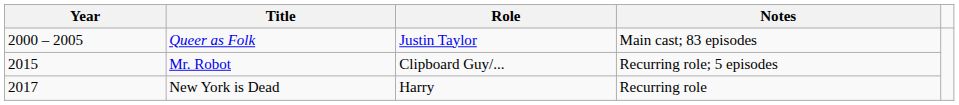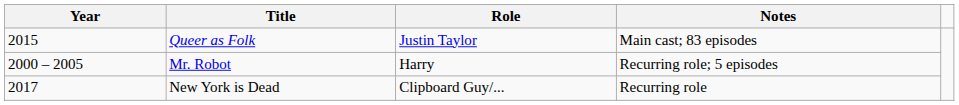 <table class="wikitable sortable" style="width: 80%">
 <tr>
 <th>Year</th>
 <th>Title</th>
 <th>Role</th>
 <th class="unsortable">Notes</th>
 <td></td>
 </tr>
 <tr>
-<td>2000 – 2005</td>
+<td>2015</td>
 <td><em><a href='#'>Queer as Folk</a></td>
 <td><a href='#'>Justin Taylor</a></td>
 <td>Main cast; 83 episodes</td>
 </tr>
 <tr>
-<td>2015</td>
+<td>2000 – 2005</td>
 <td></em><a href='#'>Mr. Robot</a><em></td>
-<td>Clipboard Guy/...</td>
+<td>Harry</td>
 <td>Recurring role; 5 episodes</td>
 </tr>
 <tr>
 <td>2017</td>
 <td></em>New York is Dead<em></td>
-<td>Harry</td>
+<td>Clipboard Guy/...</td>
 <td>Recurring role</td>
 </tr>
 </table>
